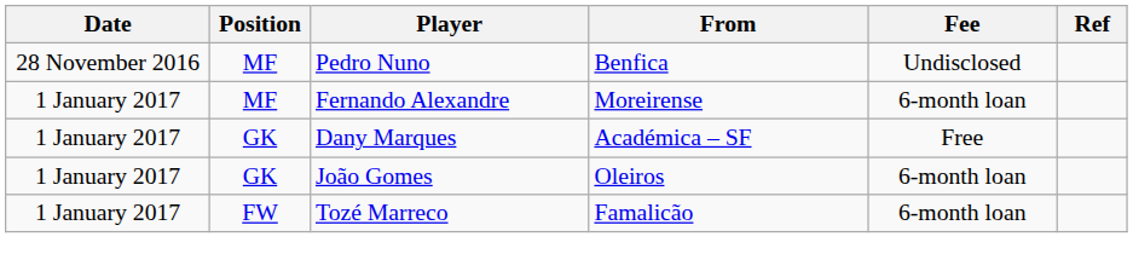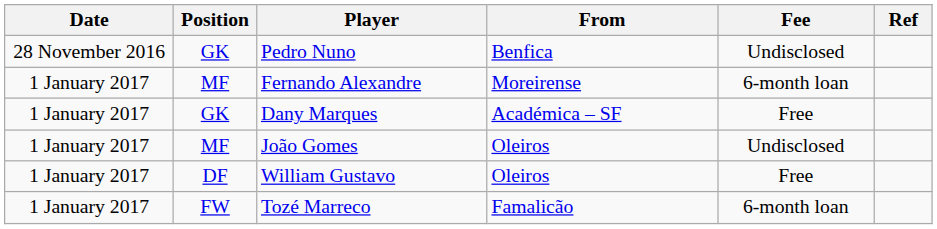 <table class="wikitable" style="text-align: center;">
 <tr>
 <th width=130>Date</th>
 <th width=60>Position</th>
 <th width=180>Player</th>
 <th width=180>From</th>
 <th width=120>Fee</th>
 <th width=40>Ref</th>
 </tr>
 <tr>
 <td>28 November 2016</td>
-<td><a href='#'>MF</a></td>
+<td><a href='#'>GK</a></td>
 <td style="text-align:left;"> <a href='#'>Pedro Nuno</a></td>
 <td style="text-align:left;"> <a href='#'>Benfica</a></td>
 <td>Undisclosed</td>
 <td></td>
 </tr>
 <tr>
 <td>1 January 2017</td>
 <td><a href='#'>MF</a></td>
 <td style="text-align:left;"> <a href='#'>Fernando Alexandre</a></td>
 <td style="text-align:left;"> <a href='#'>Moreirense</a></td>
 <td>6-month loan</td>
 <td></td>
 </tr>
 <tr>
 <td>1 January 2017</td>
 <td><a href='#'>GK</a></td>
 <td style="text-align:left;"> <a href='#'>Dany Marques</a></td>
 <td style="text-align:left;"> <a href='#'>Académica – SF</a></td>
 <td>Free</td>
 <td></td>
 </tr>
 <tr>
 <td>1 January 2017</td>
-<td><a href='#'>GK</a></td>
+<td><a href='#'>MF</a></td>
 <td style="text-align:left;"> <a href='#'>João Gomes</a></td>
 <td style="text-align:left;"> <a href='#'>Oleiros</a></td>
-<td>6-month loan</td>
+<td>Undisclosed</td>
+<td></td>
+</tr>
+<tr>
+<td>1 January 2017</td>
+<td><a href='#'>DF</a></td>
+<td style="text-align:left;"> <a href='#'>William Gustavo</a></td>
+<td style="text-align:left;"> <a href='#'>Oleiros</a></td>
+<td>Free</td>
 <td></td>
 </tr>
 <tr>
 <td>1 January 2017</td>
 <td><a href='#'>FW</a></td>
 <td style="text-align:left;"> <a href='#'>Tozé Marreco</a></td>
 <td style="text-align:left;"> <a href='#'>Famalicão</a></td>
 <td>6-month loan</td>
 <td></td>
 </tr>
 </table>
